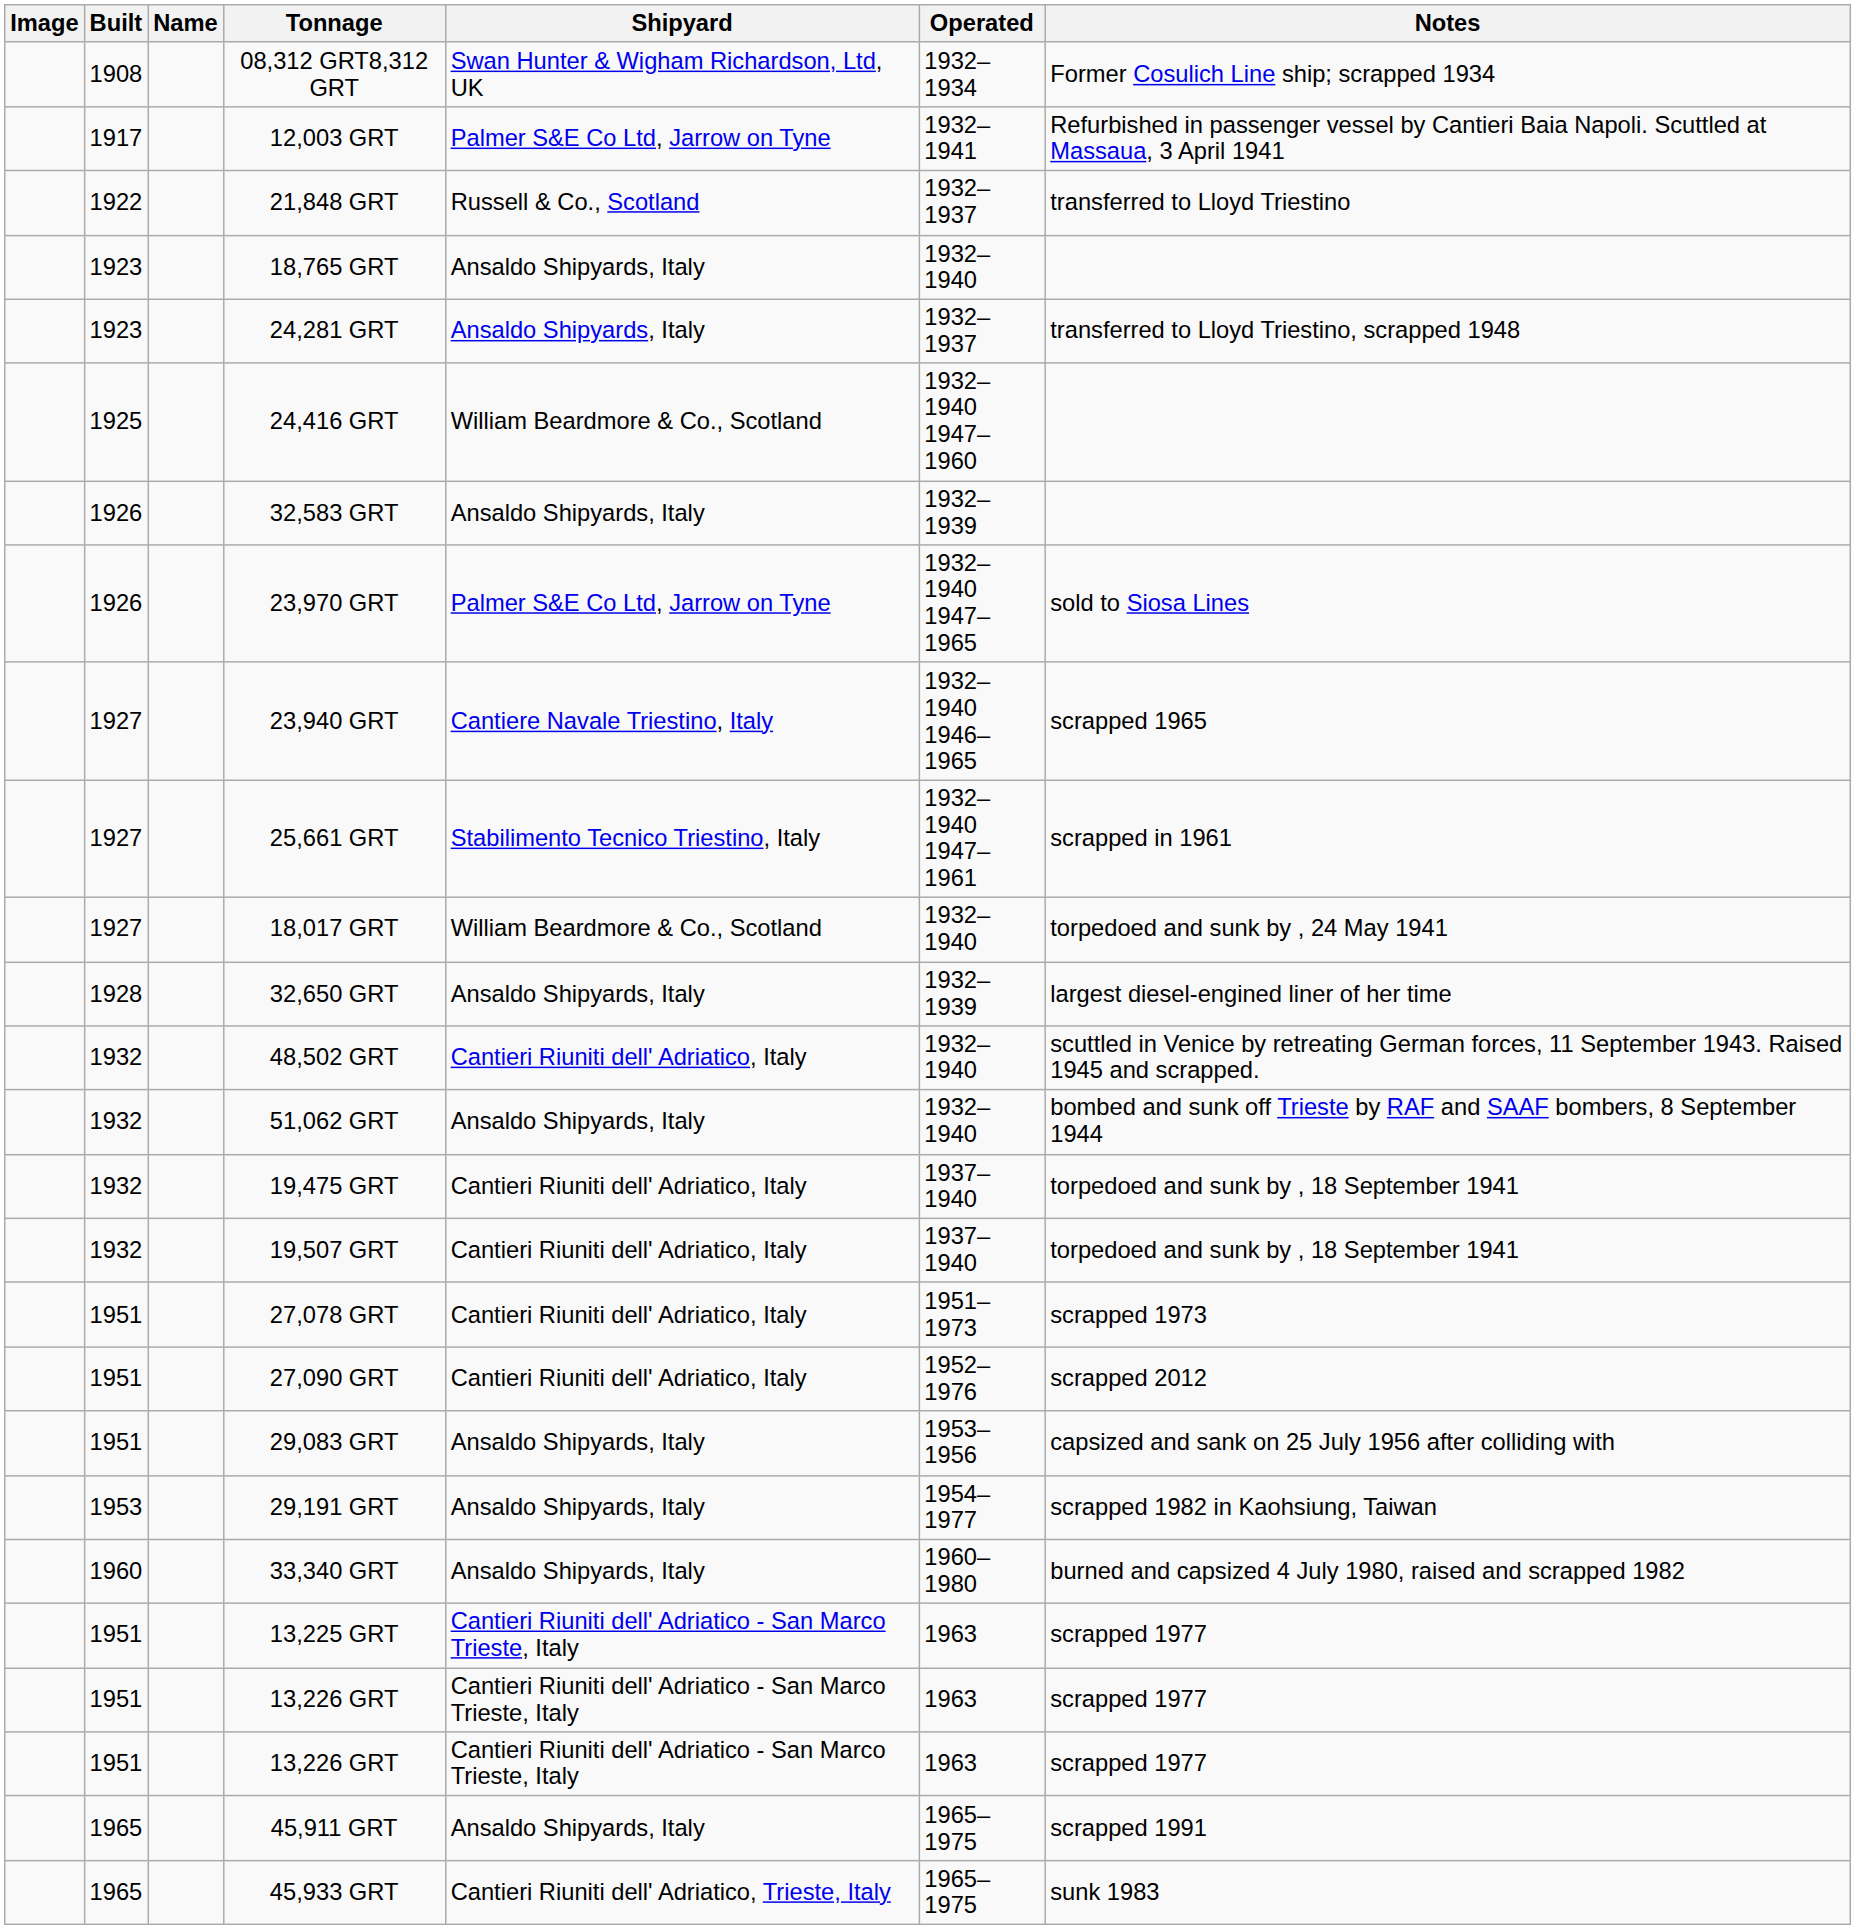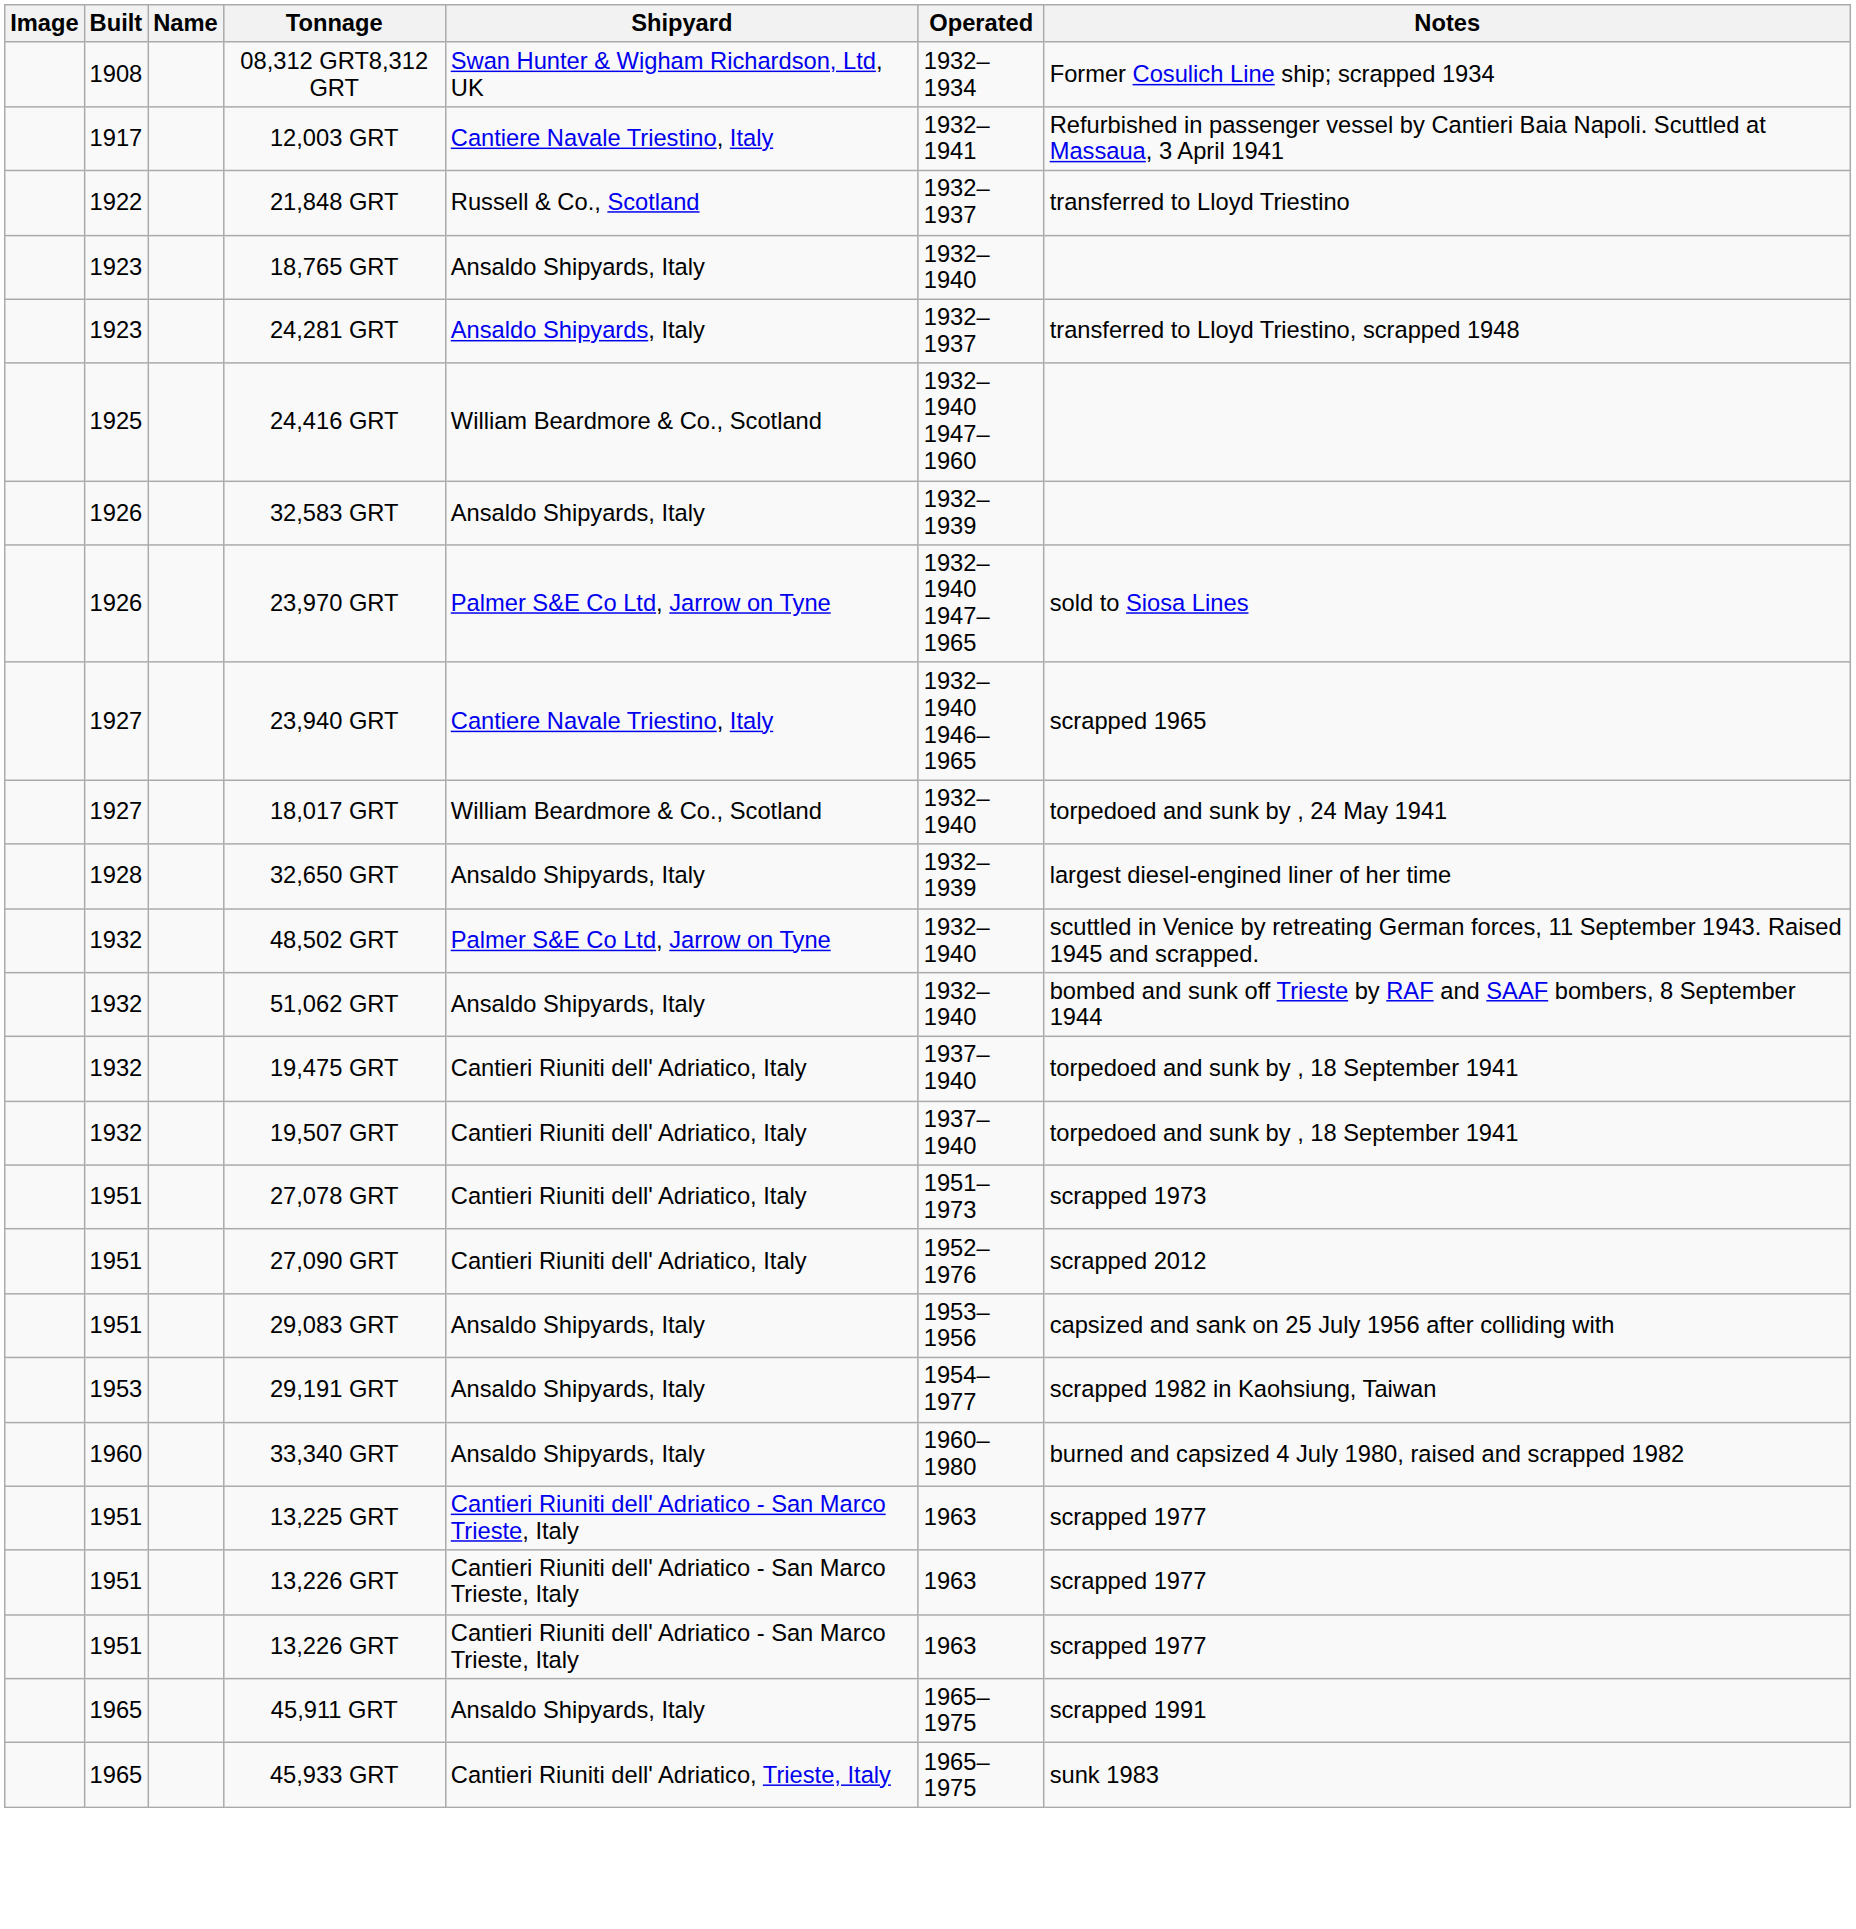 <table class="wikitable sortable nowraplinks">
 <tr>
 <th>Image</th>
 <th>Built</th>
 <th>Name</th>
 <th>Tonnage</th>
 <th>Shipyard</th>
 <th>Operated</th>
 <th>Notes</th>
 </tr>
 <tr>
 <td></td>
 <td>1908</td>
 <td></td>
 <td align=center><span>08,312 GRT</span>8,312 GRT</td>
 <td><a href='#'>Swan Hunter & Wigham Richardson, Ltd</a>, UK</td>
 <td>1932–1934</td>
 <td>Former <a href='#'>Cosulich Line</a> ship; scrapped 1934</td>
 </tr>
 <tr>
 <td></td>
 <td>1917</td>
 <td></td>
 <td align=Center>12,003 GRT</td>
-<td><a href='#'>Palmer S&E Co Ltd</a>, <a href='#'>Jarrow on Tyne</a></td>
+<td><a href='#'>Cantiere Navale Triestino</a>, <a href='#'>Italy</a></td>
 <td>1932–1941</td>
 <td>Refurbished in passenger vessel by Cantieri Baia Napoli. Scuttled at <a href='#'>Massaua</a>, 3 April 1941</td>
 </tr>
 <tr>
 <td></td>
 <td>1922</td>
 <td></td>
 <td align=Center>21,848 GRT</td>
 <td>Russell & Co., <a href='#'>Scotland</a></td>
 <td>1932–1937</td>
 <td>transferred to Lloyd Triestino</td>
 </tr>
 <tr>
 <td></td>
 <td>1923</td>
 <td></td>
 <td align=Center>18,765 GRT</td>
 <td>Ansaldo Shipyards, Italy</td>
 <td>1932–1940</td>
 <td></td>
 </tr>
 <tr>
 <td></td>
 <td>1923</td>
 <td></td>
 <td align=Center>24,281 GRT</td>
 <td><a href='#'>Ansaldo Shipyards</a>, Italy</td>
 <td>1932–1937</td>
 <td>transferred to Lloyd Triestino, scrapped 1948</td>
 </tr>
 <tr>
 <td></td>
 <td>1925</td>
 <td></td>
 <td align=Center>24,416 GRT</td>
 <td>William Beardmore & Co., Scotland</td>
 <td>1932–1940<br>1947–1960</td>
 <td></td>
 </tr>
 <tr>
 <td></td>
 <td>1926</td>
 <td></td>
 <td align=Center>32,583 GRT</td>
 <td>Ansaldo Shipyards, Italy</td>
 <td>1932–1939</td>
 <td></td>
 </tr>
 <tr>
 <td></td>
 <td>1926</td>
 <td></td>
 <td align=Center>23,970 GRT</td>
 <td><a href='#'>Palmer S&E Co Ltd</a>, <a href='#'>Jarrow on Tyne</a></td>
 <td>1932–1940<br>1947–1965</td>
 <td>sold to <a href='#'>Siosa Lines</a></td>
 </tr>
 <tr>
 <td></td>
 <td>1927</td>
 <td></td>
 <td align=Center>23,940 GRT</td>
 <td><a href='#'>Cantiere Navale Triestino</a>, <a href='#'>Italy</a></td>
 <td>1932–1940<br>1946–1965</td>
 <td>scrapped 1965</td>
 </tr>
 <tr>
 <td></td>
 <td>1927</td>
 <td></td>
-<td align=Center>25,661 GRT</td>
-<td><a href='#'>Stabilimento Tecnico Triestino</a>, Italy</td>
-<td>1932–1940<br>1947–1961</td>
-<td>scrapped in 1961</td>
-</tr>
-<tr>
-<td></td>
-<td>1927</td>
-<td></td>
 <td align=Center>18,017 GRT</td>
 <td>William Beardmore & Co., Scotland</td>
 <td>1932–1940</td>
 <td>torpedoed and sunk by , 24 May 1941</td>
 </tr>
 <tr>
 <td></td>
 <td>1928</td>
 <td></td>
 <td align=Center>32,650 GRT</td>
 <td>Ansaldo Shipyards, Italy</td>
 <td>1932–1939</td>
 <td>largest diesel-engined liner of her time</td>
 </tr>
 <tr>
 <td></td>
 <td>1932</td>
 <td></td>
 <td align=Center>48,502 GRT</td>
-<td><a href='#'>Cantieri Riuniti dell' Adriatico</a>, Italy</td>
+<td><a href='#'>Palmer S&E Co Ltd</a>, <a href='#'>Jarrow on Tyne</a></td>
 <td>1932–1940</td>
 <td>scuttled in Venice by retreating German forces, 11 September 1943. Raised 1945 and scrapped.</td>
 </tr>
 <tr>
 <td></td>
 <td>1932</td>
 <td></td>
 <td align=Center>51,062 GRT</td>
 <td>Ansaldo Shipyards, Italy</td>
 <td>1932–1940</td>
 <td>bombed and sunk off <a href='#'>Trieste</a> by <a href='#'>RAF</a> and <a href='#'>SAAF</a> bombers, 8 September 1944</td>
 </tr>
 <tr>
 <td></td>
 <td>1932</td>
 <td></td>
 <td align=Center>19,475 GRT</td>
 <td>Cantieri Riuniti dell' Adriatico, Italy</td>
 <td>1937–1940</td>
 <td>torpedoed and sunk by , 18 September 1941</td>
 </tr>
 <tr>
 <td></td>
 <td>1932</td>
 <td></td>
 <td align=Center>19,507 GRT</td>
 <td>Cantieri Riuniti dell' Adriatico, Italy</td>
 <td>1937–1940</td>
 <td>torpedoed and sunk by , 18 September 1941</td>
 </tr>
 <tr>
 <td></td>
 <td>1951</td>
 <td></td>
 <td align=Center>27,078 GRT</td>
 <td>Cantieri Riuniti dell' Adriatico, Italy</td>
 <td>1951–1973</td>
 <td>scrapped 1973</td>
 </tr>
 <tr>
 <td></td>
 <td>1951</td>
 <td></td>
 <td align=Center>27,090 GRT</td>
 <td>Cantieri Riuniti dell' Adriatico, Italy</td>
 <td>1952–1976</td>
 <td>scrapped 2012</td>
 </tr>
 <tr>
 <td></td>
 <td>1951</td>
 <td></td>
 <td align=Center>29,083 GRT</td>
 <td>Ansaldo Shipyards, Italy</td>
 <td>1953–1956</td>
 <td>capsized and sank on 25 July 1956 after colliding with </td>
 </tr>
 <tr>
 <td></td>
 <td>1953</td>
 <td></td>
 <td align=Center>29,191 GRT</td>
 <td>Ansaldo Shipyards, Italy</td>
 <td>1954–1977</td>
 <td>scrapped 1982 in Kaohsiung, Taiwan</td>
 </tr>
 <tr>
 <td></td>
 <td>1960</td>
 <td></td>
 <td align=Center>33,340 GRT</td>
 <td>Ansaldo Shipyards, Italy</td>
 <td>1960–1980</td>
 <td>burned and capsized 4 July 1980, raised and scrapped 1982</td>
 </tr>
 <tr>
 <td></td>
 <td>1951</td>
 <td></td>
 <td align=Center>13,225 GRT</td>
 <td><a href='#'>Cantieri Riuniti dell' Adriatico - San Marco Trieste</a>, Italy</td>
 <td>1963</td>
 <td>scrapped 1977</td>
 </tr>
 <tr>
 <td></td>
 <td>1951</td>
 <td></td>
 <td align=Center>13,226 GRT</td>
 <td>Cantieri Riuniti dell' Adriatico - San Marco Trieste, Italy</td>
 <td>1963</td>
 <td>scrapped 1977</td>
 </tr>
 <tr>
 <td></td>
 <td>1951</td>
 <td></td>
 <td align=Center>13,226 GRT</td>
 <td>Cantieri Riuniti dell' Adriatico - San Marco Trieste, Italy</td>
 <td>1963</td>
 <td>scrapped 1977</td>
 </tr>
 <tr>
 <td></td>
 <td>1965</td>
 <td></td>
 <td align="Center">45,911 GRT</td>
 <td>Ansaldo Shipyards, Italy</td>
 <td>1965–1975</td>
 <td>scrapped 1991</td>
 </tr>
 <tr>
 <td></td>
 <td>1965</td>
 <td></td>
 <td align="Center">45,933 GRT</td>
 <td>Cantieri Riuniti dell' Adriatico, <a href='#'>Trieste, Italy</a></td>
 <td>1965–1975</td>
 <td>sunk 1983</td>
 </tr>
 </table>
